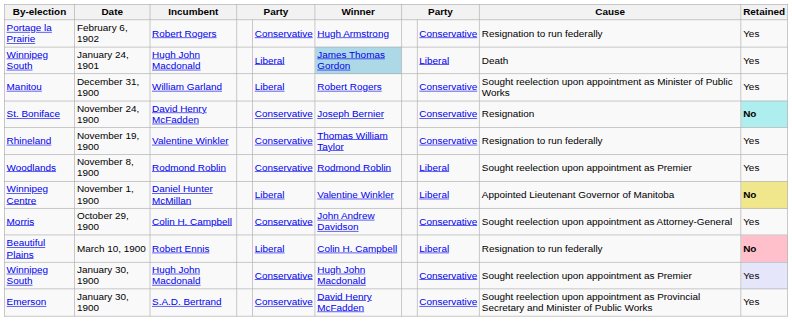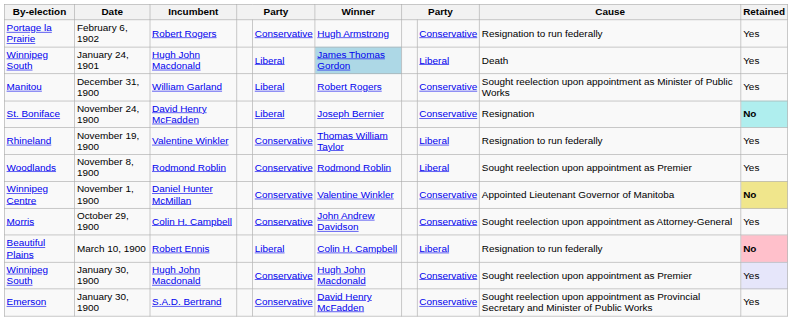 <table class=wikitable style="width:100%">
 <tr>
 <th>By-election</th>
 <th>Date</th>
 <th>Incumbent</th>
 <th colspan="2">Party</th>
 <th>Winner</th>
 <th colspan="2">Party</th>
 <th>Cause</th>
 <th>Retained</th>
 </tr>
 <tr>
 <td><a href='#'>Portage la Prairie</a></td>
 <td>February 6, 1902</td>
 <td><a href='#'>Robert Rogers</a></td>
 <td>    </td>
 <td><a href='#'>Conservative</a></td>
 <td><a href='#'>Hugh Armstrong</a></td>
 <td>    </td>
 <td><a href='#'>Conservative</a></td>
 <td>Resignation to run federally</td>
 <td>Yes</td>
 </tr>
 <tr>
 <td><a href='#'>Winnipeg South</a></td>
 <td>January 24, 1901</td>
 <td><a href='#'>Hugh John Macdonald</a></td>
 <td>    </td>
 <td><a href='#'>Liberal</a></td>
 <td style="background: lightblue;"><a href='#'>James Thomas Gordon</a></td>
 <td>    </td>
 <td><a href='#'>Liberal</a></td>
 <td>Death</td>
 <td>Yes</td>
 </tr>
 <tr>
 <td><a href='#'>Manitou</a></td>
 <td>December 31, 1900</td>
 <td><a href='#'>William Garland</a></td>
 <td>    </td>
 <td><a href='#'>Liberal</a></td>
 <td><a href='#'>Robert Rogers</a></td>
 <td>    </td>
 <td><a href='#'>Conservative</a></td>
 <td>Sought reelection upon appointment as Minister of Public Works</td>
 <td>Yes</td>
 </tr>
 <tr>
 <td><a href='#'>St. Boniface</a></td>
 <td>November 24, 1900</td>
 <td><a href='#'>David Henry McFadden</a></td>
 <td>    </td>
-<td><a href='#'>Conservative</a></td>
+<td><a href='#'>Liberal</a></td>
 <td><a href='#'>Joseph Bernier</a></td>
 <td>    </td>
 <td><a href='#'>Conservative</a></td>
 <td>Resignation</td>
 <td style="background: paleturquoise;"><strong>No</strong></td>
 </tr>
 <tr>
 <td><a href='#'>Rhineland</a></td>
 <td>November 19, 1900</td>
 <td><a href='#'>Valentine Winkler</a></td>
 <td>    </td>
 <td><a href='#'>Conservative</a></td>
 <td><a href='#'>Thomas William Taylor</a></td>
 <td>    </td>
-<td><a href='#'>Conservative</a></td>
+<td><a href='#'>Liberal</a></td>
 <td>Resignation to run federally</td>
 <td>Yes</td>
 </tr>
 <tr>
 <td><a href='#'>Woodlands</a></td>
 <td>November 8, 1900</td>
 <td><a href='#'>Rodmond Roblin</a></td>
 <td>    </td>
 <td><a href='#'>Conservative</a></td>
 <td><a href='#'>Rodmond Roblin</a></td>
 <td>    </td>
 <td><a href='#'>Liberal</a></td>
 <td>Sought reelection upon appointment as Premier</td>
 <td>Yes</td>
 </tr>
 <tr>
 <td><a href='#'>Winnipeg Centre</a></td>
 <td>November 1, 1900</td>
 <td><a href='#'>Daniel Hunter McMillan</a></td>
 <td>    </td>
-<td><a href='#'>Liberal</a></td>
+<td><a href='#'>Conservative</a></td>
 <td><a href='#'>Valentine Winkler</a></td>
 <td>    </td>
-<td><a href='#'>Liberal</a></td>
+<td><a href='#'>Conservative</a></td>
 <td>Appointed Lieutenant Governor of Manitoba</td>
 <td style="background: khaki;"><strong>No</strong></td>
 </tr>
 <tr>
 <td><a href='#'>Morris</a></td>
 <td>October 29, 1900</td>
 <td><a href='#'>Colin H. Campbell</a></td>
 <td>    </td>
 <td><a href='#'>Conservative</a></td>
 <td><a href='#'>John Andrew Davidson</a></td>
 <td>    </td>
 <td><a href='#'>Conservative</a></td>
 <td>Sought reelection upon appointment as Attorney-General</td>
 <td>Yes</td>
 </tr>
 <tr>
 <td><a href='#'>Beautiful Plains</a></td>
 <td>March 10, 1900</td>
 <td><a href='#'>Robert Ennis</a></td>
 <td>    </td>
 <td><a href='#'>Liberal</a></td>
 <td><a href='#'>Colin H. Campbell</a></td>
 <td>    </td>
 <td><a href='#'>Liberal</a></td>
 <td>Resignation to run federally</td>
 <td style="background: pink;"><strong>No</strong></td>
 </tr>
 <tr>
 <td><a href='#'>Winnipeg South</a></td>
 <td>January 30, 1900</td>
 <td><a href='#'>Hugh John Macdonald</a></td>
 <td>    </td>
 <td><a href='#'>Conservative</a></td>
 <td><a href='#'>Hugh John Macdonald</a></td>
 <td>    </td>
 <td><a href='#'>Conservative</a></td>
 <td>Sought reelection upon appointment as Premier</td>
 <td style="background: lavender;">Yes</td>
 </tr>
 <tr>
 <td><a href='#'>Emerson</a></td>
 <td>January 30, 1900</td>
 <td><a href='#'>S.A.D. Bertrand</a></td>
 <td>    </td>
 <td><a href='#'>Conservative</a></td>
 <td><a href='#'>David Henry McFadden</a></td>
 <td>    </td>
 <td><a href='#'>Conservative</a></td>
 <td>Sought reelection upon appointment as Provincial Secretary and Minister of Public Works</td>
 <td>Yes</td>
 </tr>
 </table>
